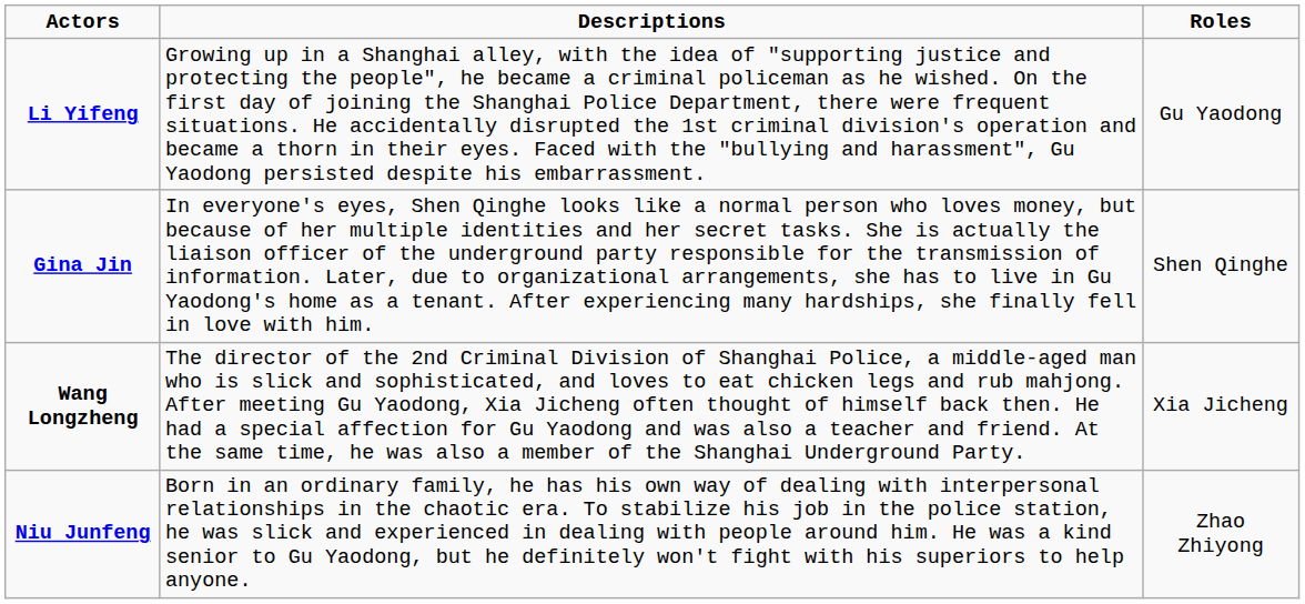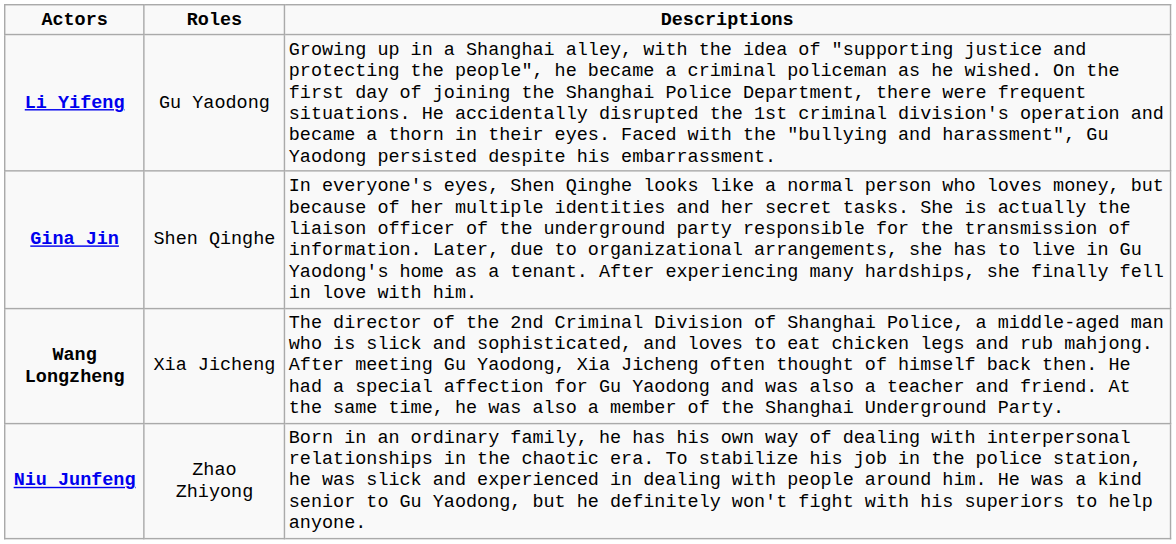 <table class="wikitable"  style="width:65%; text-align:center;">
 <tr>
 <td style="width:12%;"><strong>Actors</strong></td>
+<td style="width:12%;"><strong>Roles</strong></td>
 <td><strong>Descriptions</strong></td>
-<td style="width:12%;"><strong>Roles</strong></td>
 </tr>
 <tr>
 <td><strong><a href='#'>Li Yifeng</a></strong></td>
+<td>Gu Yaodong</td>
 <td style="text-align:left;">Growing up in a Shanghai alley, with the idea of "supporting justice and protecting the people", he became a criminal policeman as he wished. On the first day of joining the Shanghai Police Department, there were frequent situations. He accidentally disrupted the 1st criminal division's operation and became a thorn in their eyes. Faced with the "bullying and harassment", Gu Yaodong persisted despite his embarrassment.</td>
-<td>Gu Yaodong</td>
 </tr>
 <tr>
 <td><strong><a href='#'>Gina Jin</a></strong></td>
+<td>Shen Qinghe</td>
 <td style="text-align:left;">In everyone's eyes, Shen Qinghe looks like a normal person who loves money, but because of her multiple identities and her secret tasks. She is actually the liaison officer of the underground party responsible for the transmission of information. Later, due to organizational arrangements, she has to live in Gu Yaodong's home as a tenant. After experiencing many hardships, she finally fell in love with him.</td>
-<td>Shen Qinghe</td>
 </tr>
 <tr>
 <td><strong>Wang Longzheng</strong></td>
+<td>Xia Jicheng</td>
 <td style="text-align:left;">The director of the 2nd Criminal Division of Shanghai Police, a middle-aged man who is slick and sophisticated, and loves to eat chicken legs and rub mahjong. After meeting Gu Yaodong, Xia Jicheng often thought of himself back then. He had a special affection for Gu Yaodong and was also a teacher and friend. At the same time, he was also a member of the Shanghai Underground Party.</td>
-<td>Xia Jicheng</td>
 </tr>
 <tr>
 <td><strong><a href='#'>Niu Junfeng</a></strong></td>
+<td>Zhao Zhiyong</td>
 <td style="text-align:left;">Born in an ordinary family, he has his own way of dealing with interpersonal relationships in the chaotic era. To stabilize his job in the police station, he was slick and experienced in dealing with people around him. He was a kind senior to Gu Yaodong, but he definitely won't fight with his superiors to help anyone.</td>
-<td>Zhao Zhiyong</td>
 </tr>
 </table>
